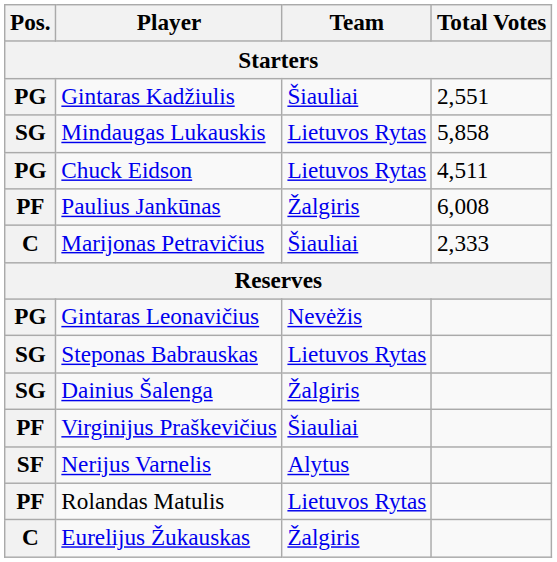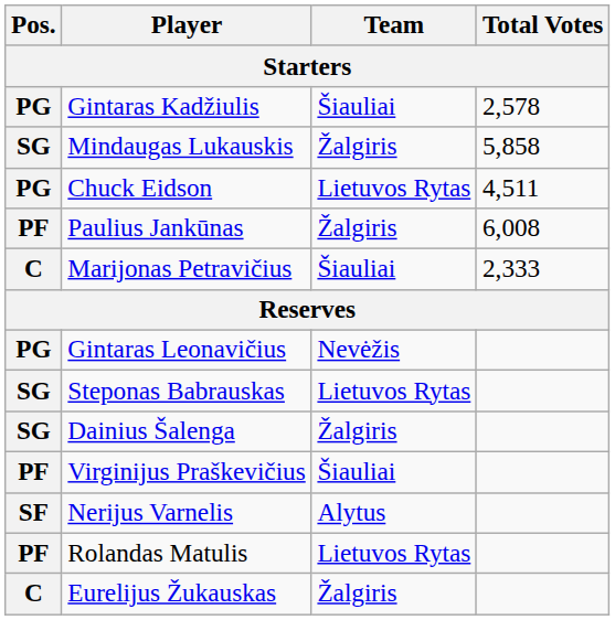 <table class="wikitable">
 <tr>
 <th>Pos.</th>
 <th>Player</th>
 <th>Team</th>
 <th>Total Votes</th>
 </tr>
 <tr>
 <th colspan="4">Starters</th>
 </tr>
 <tr>
 <th>PG</th>
 <td> <a href='#'>Gintaras Kadžiulis</a></td>
 <td><a href='#'>Šiauliai</a></td>
-<td>2,551</td>
+<td>2,578</td>
 </tr>
 <tr>
 <th>SG</th>
 <td> <a href='#'>Mindaugas Lukauskis</a></td>
-<td><a href='#'>Lietuvos Rytas</a></td>
+<td><a href='#'>Žalgiris</a></td>
 <td>5,858</td>
 </tr>
 <tr>
 <th>PG</th>
 <td> <a href='#'>Chuck Eidson</a></td>
 <td><a href='#'>Lietuvos Rytas</a></td>
 <td>4,511</td>
 </tr>
 <tr>
 <th>PF</th>
 <td> <a href='#'>Paulius Jankūnas</a></td>
 <td><a href='#'>Žalgiris</a></td>
 <td>6,008</td>
 </tr>
 <tr>
 <th>C</th>
 <td> <a href='#'>Marijonas Petravičius</a></td>
 <td><a href='#'>Šiauliai</a></td>
 <td>2,333</td>
 </tr>
 <tr>
 <th colspan="4">Reserves</th>
 </tr>
 <tr>
 <th>PG</th>
 <td> <a href='#'>Gintaras Leonavičius</a></td>
 <td><a href='#'>Nevėžis</a></td>
 <td></td>
 </tr>
 <tr>
 <th>SG</th>
 <td> <a href='#'>Steponas Babrauskas</a></td>
 <td><a href='#'>Lietuvos Rytas</a></td>
 <td></td>
 </tr>
 <tr>
 <th>SG</th>
 <td> <a href='#'>Dainius Šalenga</a></td>
 <td><a href='#'>Žalgiris</a></td>
 <td></td>
 </tr>
 <tr>
 <th>PF</th>
 <td> <a href='#'>Virginijus Praškevičius</a></td>
 <td><a href='#'>Šiauliai</a></td>
 <td></td>
 </tr>
 <tr>
 <th>SF</th>
 <td> <a href='#'>Nerijus Varnelis</a></td>
 <td><a href='#'>Alytus</a></td>
 <td></td>
 </tr>
 <tr>
 <th>PF</th>
 <td> Rolandas Matulis</td>
 <td><a href='#'>Lietuvos Rytas</a></td>
 <td></td>
 </tr>
 <tr>
 <th>C</th>
 <td> <a href='#'>Eurelijus Žukauskas</a></td>
 <td><a href='#'>Žalgiris</a></td>
 <td></td>
 </tr>
 </table>
